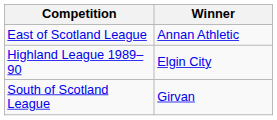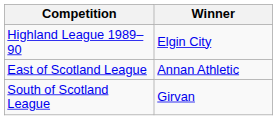 <table class="wikitable">
 <tr>
 <th width=180>Competition</th>
 <th width=140>Winner</th>
 </tr>
 <tr>
+<td><a href='#'>Highland League 1989–90</a></td>
+<td><a href='#'>Elgin City</a></td>
+</tr>
+<tr>
 <td><a href='#'>East of Scotland League</a></td>
 <td><a href='#'>Annan Athletic</a></td>
-</tr>
-<tr>
-<td><a href='#'>Highland League 1989–90</a></td>
-<td><a href='#'>Elgin City</a></td>
 </tr>
 <tr>
 <td><a href='#'>South of Scotland League</a></td>
 <td><a href='#'>Girvan</a></td>
 </tr>
 </table>
